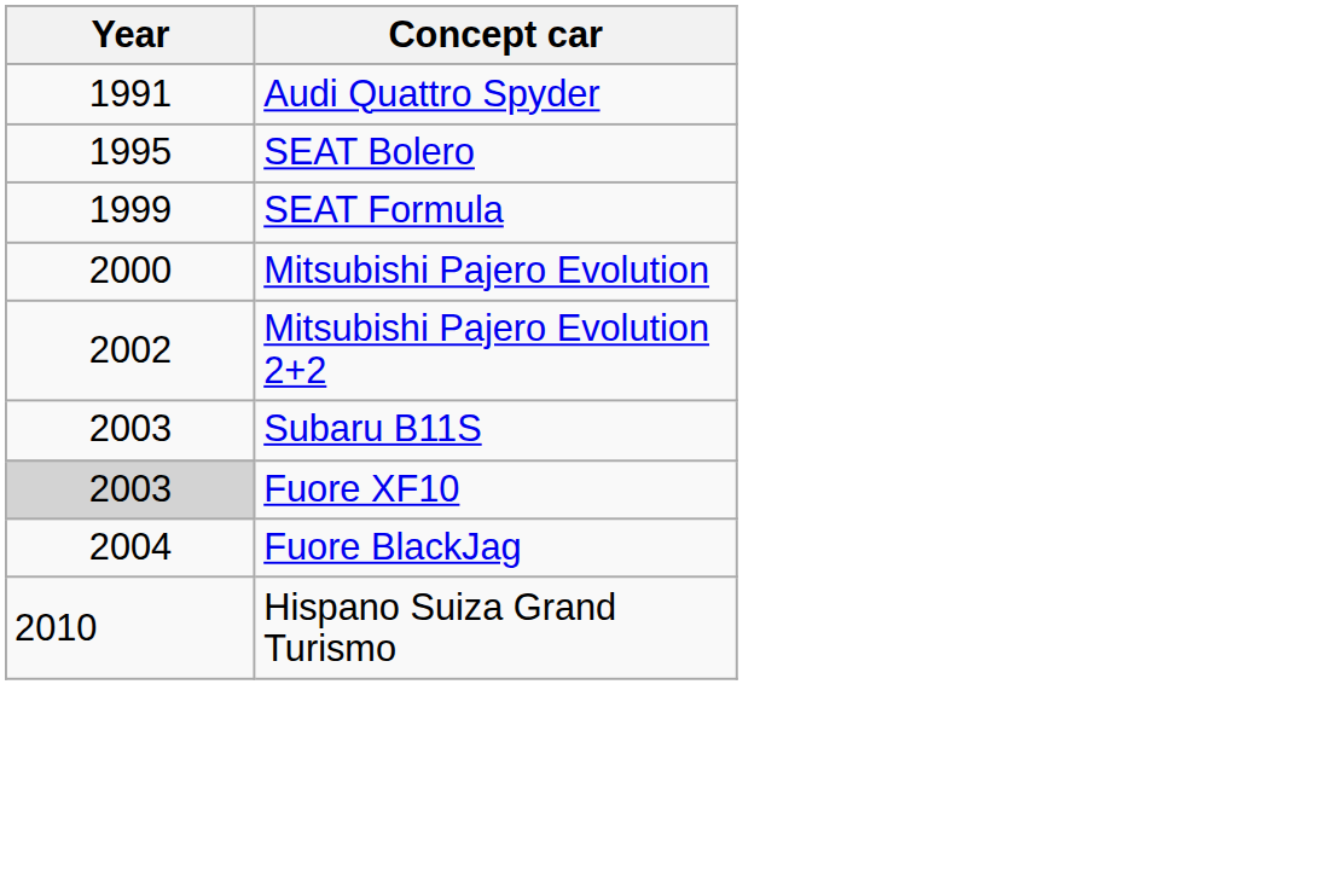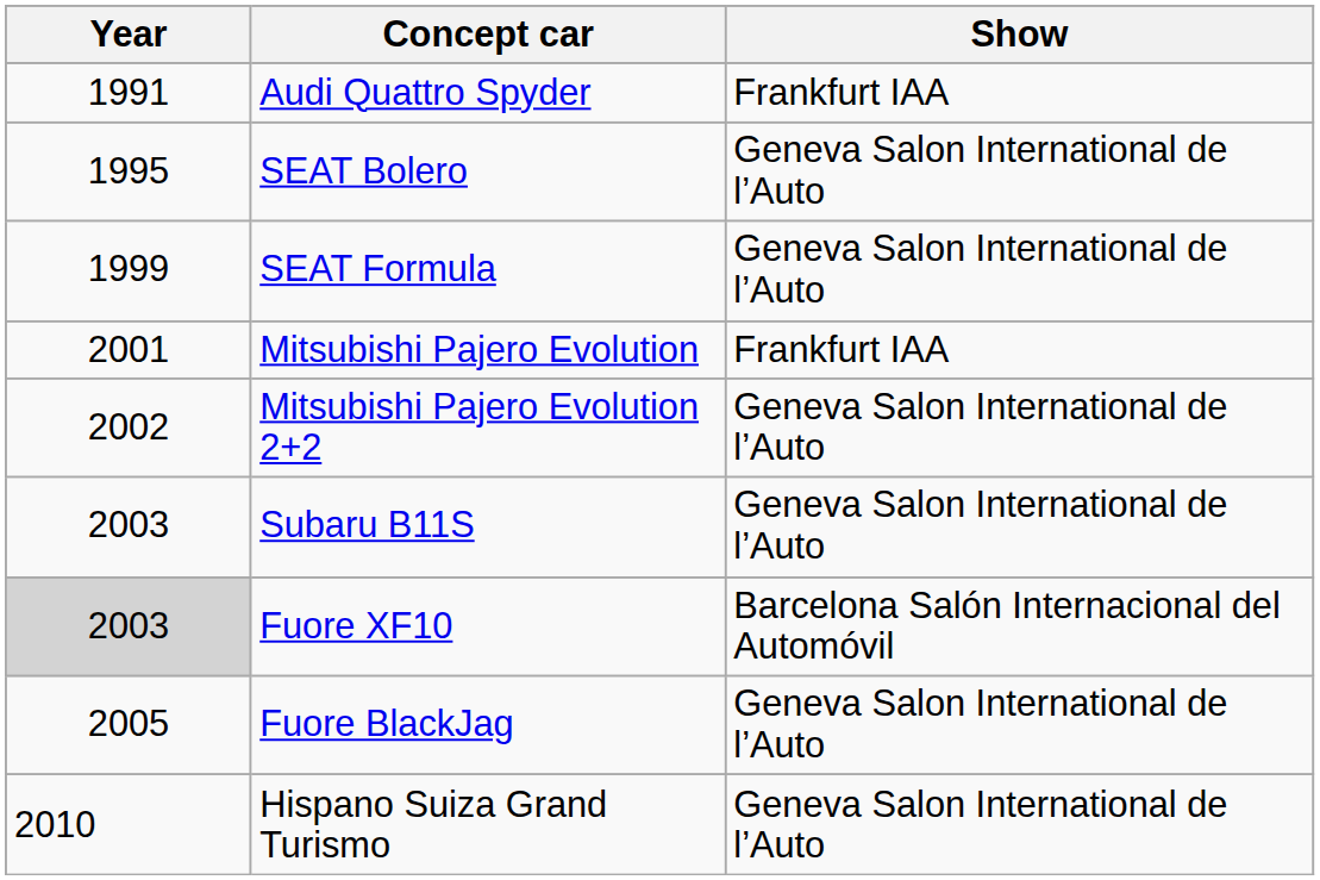 <table class="wikitable sortable">
 <tr class="hintergrundfarbe5">
 <th width="100pt">Year</th>
 <th width="200pt">Concept car</th>
+<th width="250pt">Show</th>
 </tr>
 <tr>
 <td align="center">1991</td>
 <td><a href='#'>Audi Quattro Spyder</a></td>
+<td>Frankfurt IAA</td>
 </tr>
 <tr>
 <td align="center">1995</td>
 <td><a href='#'>SEAT Bolero</a></td>
+<td>Geneva Salon International de l’Auto</td>
 </tr>
 <tr>
 <td align="center">1999</td>
 <td><a href='#'>SEAT Formula</a></td>
+<td>Geneva Salon International de l’Auto</td>
 </tr>
 <tr>
-<td align="center">2000</td>
+<td align="center">2001</td>
 <td><a href='#'>Mitsubishi Pajero Evolution</a></td>
+<td>Frankfurt IAA</td>
 </tr>
 <tr>
 <td align="center">2002</td>
 <td><a href='#'>Mitsubishi Pajero Evolution 2+2</a></td>
+<td>Geneva Salon International de l’Auto</td>
 </tr>
 <tr>
 <td align="center">2003</td>
 <td><a href='#'>Subaru B11S</a></td>
+<td>Geneva Salon International de l’Auto</td>
 </tr>
 <tr>
 <td align="center" style="background: lightgrey;">2003</td>
 <td><a href='#'>Fuore XF10</a></td>
+<td>Barcelona Salón Internacional del Automóvil</td>
 </tr>
 <tr>
-<td align="center">2004</td>
+<td align="center">2005</td>
 <td><a href='#'>Fuore BlackJag</a></td>
+<td>Geneva Salon International de l’Auto</td>
 </tr>
 <tr>
 <td>2010</td>
 <td>Hispano Suiza Grand Turismo</td>
+<td>Geneva Salon International de l’Auto</td>
 </tr>
 </table>
